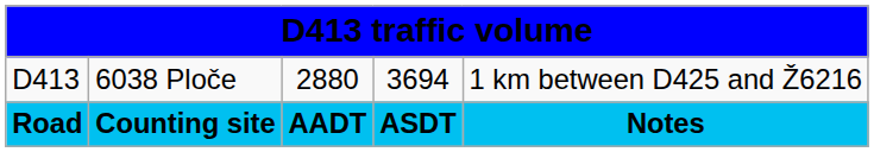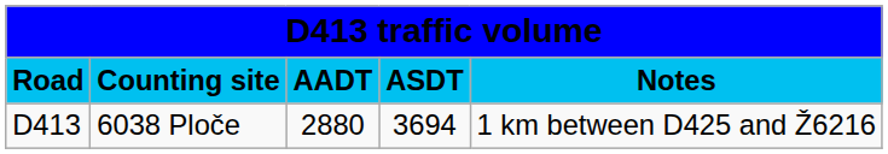 <table class="wikitable">
 <tr>
 <td colspan=5 bgcolor=blue align=center style=margin-top:15><span><big><strong>D413 traffic volume</strong></big></span></td>
+</tr>
+<tr>
+<td align=center bgcolor=00c0f0><strong>Road</strong></td>
+<td align=center bgcolor=00c0f0><strong>Counting site</strong></td>
+<td align=center bgcolor=00c0f0><strong>AADT</strong></td>
+<td align=center bgcolor=00c0f0><strong>ASDT</strong></td>
+<td align=center bgcolor=00c0f0><strong>Notes</strong></td>
 </tr>
 <tr>
 <td> D413</td>
 <td>6038 Ploče</td>
 <td align=center>2880</td>
 <td align=center>3694</td>
 <td>1 km between D425 and Ž6216</td>
 </tr>
-<tr>
-<td align=center bgcolor=00c0f0><strong>Road</strong></td>
-<td align=center bgcolor=00c0f0><strong>Counting site</strong></td>
-<td align=center bgcolor=00c0f0><strong>AADT</strong></td>
-<td align=center bgcolor=00c0f0><strong>ASDT</strong></td>
-<td align=center bgcolor=00c0f0><strong>Notes</strong></td>
-</tr>
 </table>
